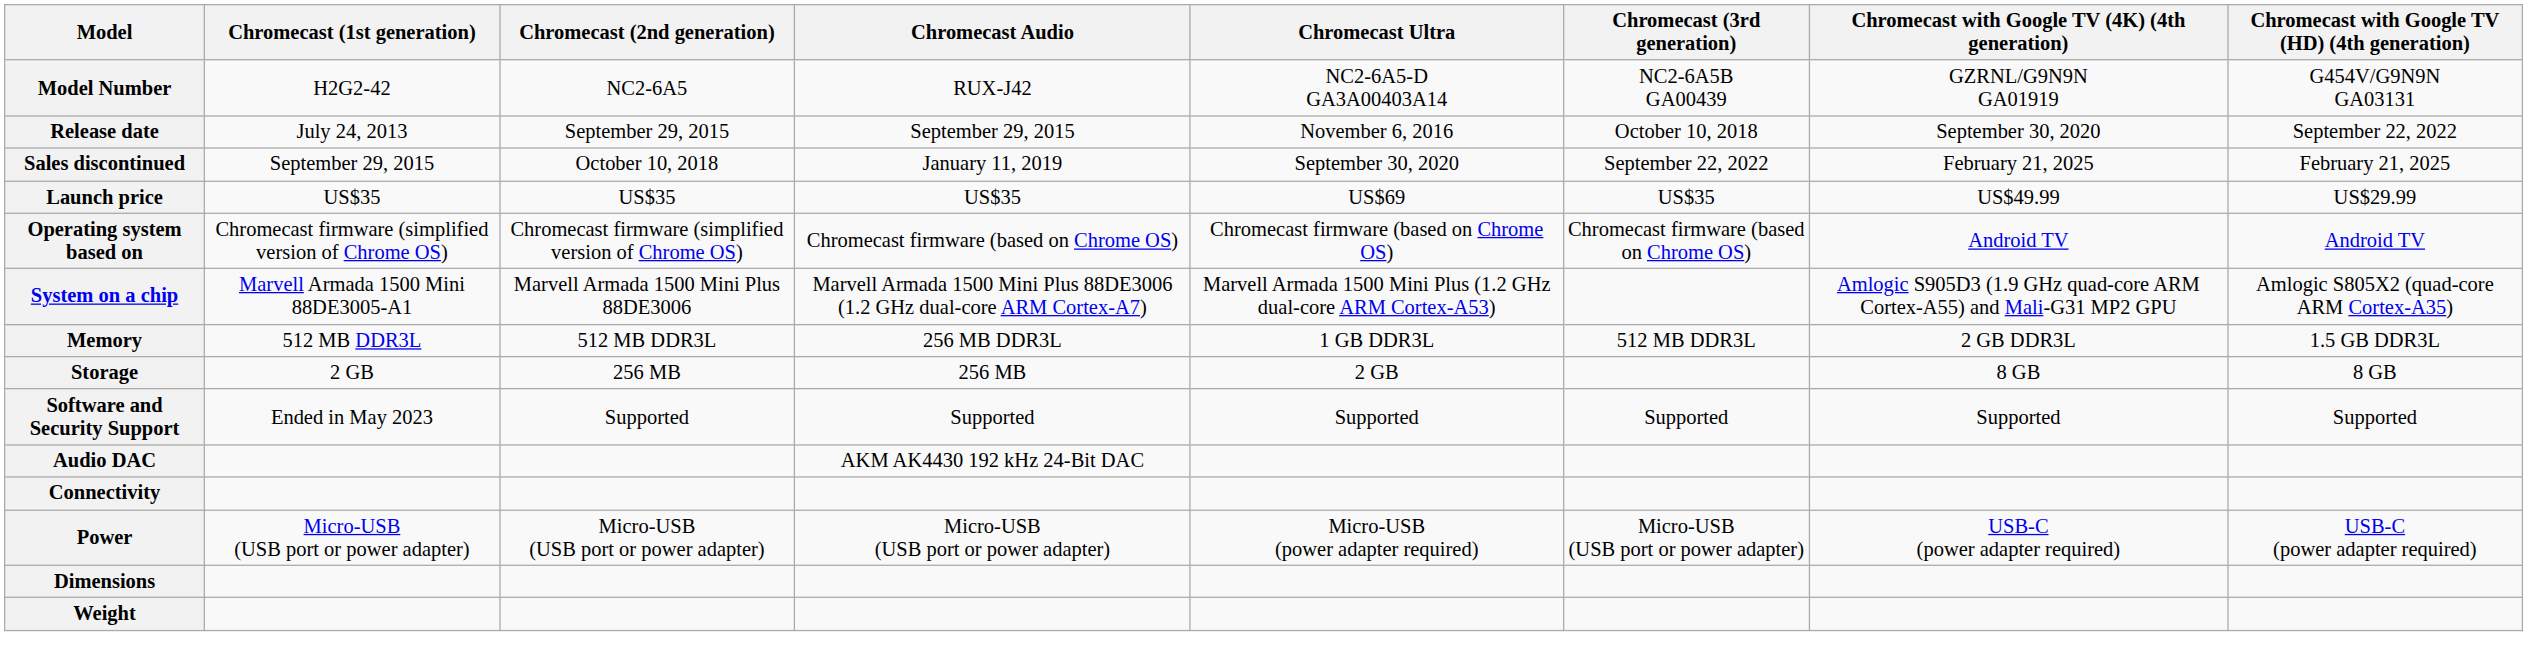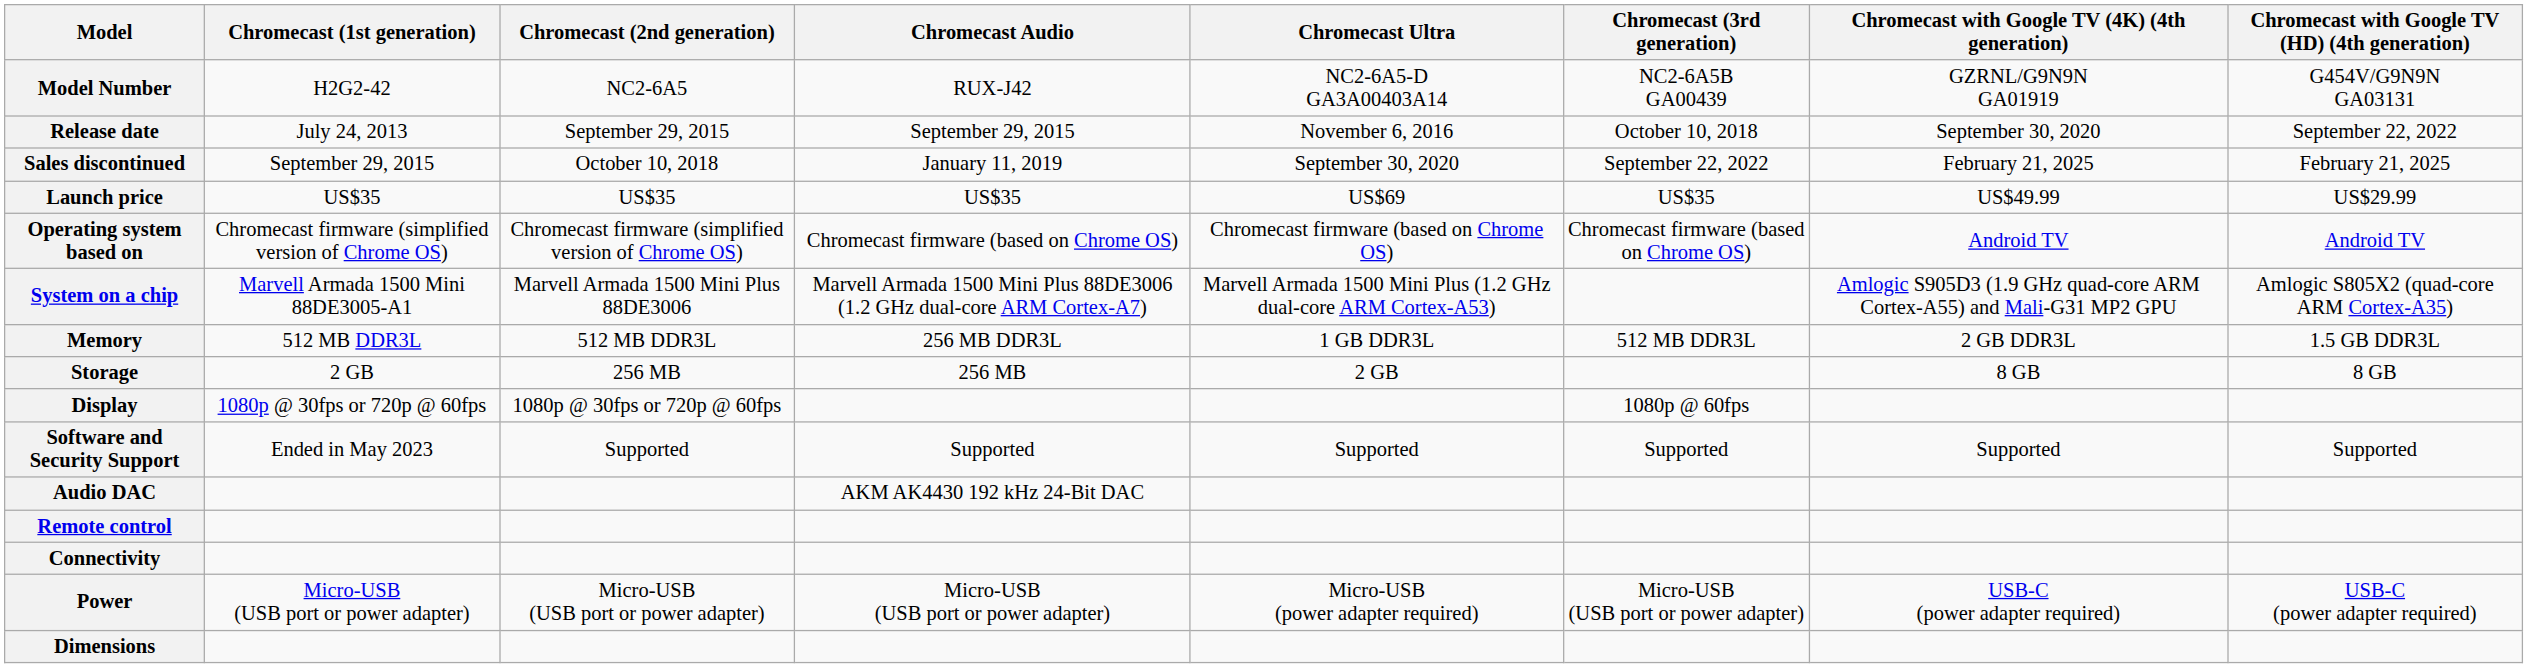 <table class="wikitable" style="text-align:center">
 <tr>
 <th>Model</th>
 <th>Chromecast (1st generation)</th>
 <th>Chromecast (2nd generation)</th>
 <th>Chromecast Audio</th>
 <th>Chromecast Ultra</th>
 <th>Chromecast (3rd generation)</th>
 <th>Chromecast with Google TV (4K) (4th generation)</th>
 <th>Chromecast with Google TV (HD) (4th generation)</th>
 </tr>
 <tr>
 <th>Model Number</th>
 <td>H2G2-42</td>
 <td>NC2-6A5</td>
 <td>RUX-J42</td>
 <td>NC2-6A5-D<br>GA3A00403A14</td>
 <td>NC2-6A5B<br>GA00439</td>
 <td>GZRNL/G9N9N<br>GA01919</td>
 <td>G454V/G9N9N<br>GA03131</td>
 </tr>
 <tr>
 <th>Release date</th>
 <td>July 24, 2013</td>
 <td>September 29, 2015</td>
 <td>September 29, 2015</td>
 <td>November 6, 2016</td>
 <td>October 10, 2018</td>
 <td>September 30, 2020</td>
 <td>September 22, 2022</td>
 </tr>
 <tr>
 <th>Sales discontinued</th>
 <td>September 29, 2015</td>
 <td>October 10, 2018</td>
 <td>January 11, 2019</td>
 <td>September 30, 2020</td>
 <td>September 22, 2022</td>
 <td>February 21, 2025</td>
 <td>February 21, 2025</td>
 </tr>
 <tr>
 <th>Launch price</th>
 <td>US$35</td>
 <td>US$35</td>
 <td>US$35</td>
 <td>US$69</td>
 <td>US$35</td>
 <td>US$49.99</td>
 <td>US$29.99</td>
 </tr>
 <tr>
 <th>Operating system based on</th>
 <td>Chromecast firmware (simplified version of <a href='#'>Chrome OS</a>)</td>
 <td>Chromecast firmware (simplified version of <a href='#'>Chrome OS</a>)</td>
 <td>Chromecast firmware (based on <a href='#'>Chrome OS</a>)</td>
 <td>Chromecast firmware (based on <a href='#'>Chrome OS</a>)</td>
 <td>Chromecast firmware (based on <a href='#'>Chrome OS</a>)</td>
 <td><a href='#'>Android TV</a></td>
 <td><a href='#'>Android TV</a></td>
 </tr>
 <tr>
 <th><a href='#'>System on a chip</a></th>
 <td><a href='#'>Marvell</a> Armada 1500 Mini 88DE3005-A1</td>
 <td>Marvell Armada 1500 Mini Plus 88DE3006</td>
 <td>Marvell Armada 1500 Mini Plus 88DE3006 (1.2 GHz dual-core <a href='#'>ARM Cortex-A7</a>)</td>
 <td>Marvell Armada 1500 Mini Plus (1.2 GHz dual-core <a href='#'>ARM Cortex-A53</a>)</td>
 <td></td>
 <td><a href='#'>Amlogic</a> S905D3 (1.9 GHz quad-core ARM Cortex-A55) and <a href='#'>Mali</a>-G31 MP2 GPU</td>
 <td>Amlogic S805X2 (quad-core ARM <a href='#'>Cortex-A35</a>)</td>
 </tr>
 <tr>
 <th>Memory</th>
 <td>512 MB <a href='#'>DDR3L</a></td>
 <td>512 MB DDR3L</td>
 <td>256 MB DDR3L</td>
 <td>1 GB DDR3L</td>
 <td>512 MB DDR3L</td>
 <td>2 GB DDR3L</td>
 <td>1.5 GB DDR3L</td>
 </tr>
 <tr>
 <th>Storage</th>
 <td>2 GB </td>
 <td>256 MB</td>
 <td>256 MB</td>
 <td>2 GB</td>
 <td></td>
 <td>8 GB</td>
 <td>8 GB</td>
 </tr>
 <tr>
+<th>Display</th>
+<td><a href='#'>1080p</a> @ 30fps or 720p @ 60fps</td>
+<td>1080p @ 30fps or 720p @ 60fps</td>
+<td></td>
+<td></td>
+<td>1080p @ 60fps</td>
+<td></td>
+<td></td>
+</tr>
+<tr>
 <th>Software and Security Support</th>
 <td>Ended in May 2023</td>
 <td>Supported</td>
 <td>Supported</td>
 <td>Supported</td>
 <td>Supported</td>
 <td>Supported</td>
 <td>Supported</td>
 </tr>
 <tr>
 <th>Audio DAC</th>
 <td></td>
 <td></td>
 <td>AKM AK4430 192 kHz 24-Bit DAC</td>
+<td></td>
+<td></td>
+<td></td>
+<td></td>
+</tr>
+<tr>
+<th><a href='#'>Remote control</a></th>
+<td></td>
+<td></td>
+<td></td>
 <td></td>
 <td></td>
 <td></td>
 <td></td>
 </tr>
 <tr>
 <th>Connectivity</th>
 <td></td>
 <td></td>
 <td></td>
 <td></td>
 <td></td>
 <td></td>
 <td></td>
 </tr>
 <tr>
 <th>Power</th>
 <td><a href='#'>Micro-USB</a><br>(USB port or power adapter)</td>
 <td>Micro-USB<br>(USB port or power adapter)</td>
 <td>Micro-USB<br>(USB port or power adapter)</td>
 <td>Micro-USB<br>(power adapter required)</td>
 <td>Micro-USB<br>(USB port or power adapter)</td>
 <td><a href='#'>USB-C</a><br>(power adapter required)</td>
 <td><a href='#'>USB-C</a><br>(power adapter required)</td>
 </tr>
 <tr>
 <th>Dimensions</th>
 <td></td>
 <td></td>
 <td></td>
 <td></td>
 <td></td>
 <td></td>
 <td></td>
 </tr>
-<tr>
-<th>Weight</th>
-<td></td>
-<td></td>
-<td></td>
-<td></td>
-<td></td>
-<td></td>
-<td></td>
-</tr>
 </table>
